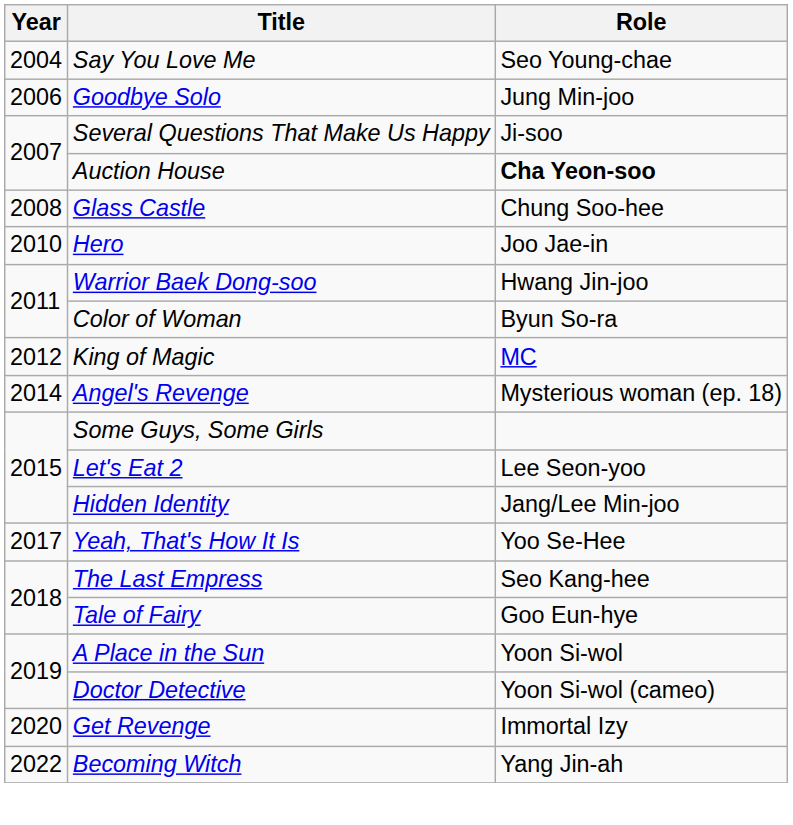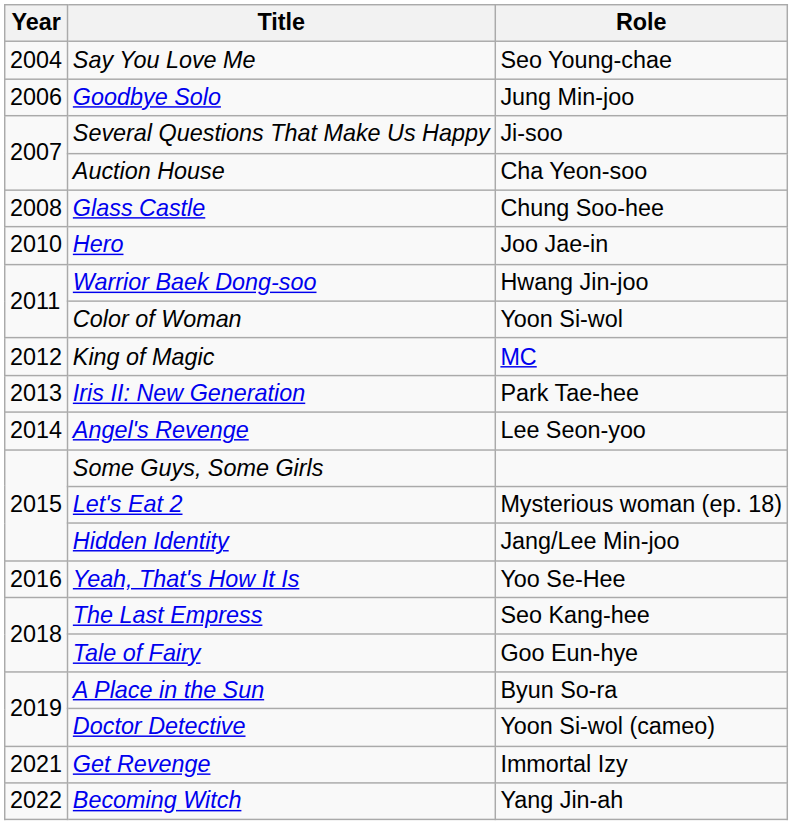 <table class="wikitable">
 <tr>
 <th>Year</th>
 <th>Title</th>
 <th>Role</th>
 </tr>
 <tr>
 <td>2004</td>
 <td><em>Say You Love Me</em></td>
 <td>Seo Young-chae</td>
 </tr>
 <tr>
 <td>2006</td>
 <td><em><a href='#'>Goodbye Solo</a></em></td>
 <td>Jung Min-joo</td>
 </tr>
 <tr>
 <td rowspan=2>2007</td>
 <td><em>Several Questions That Make Us Happy</em></td>
 <td>Ji-soo</td>
 </tr>
 <tr>
 <td><em>Auction House</em></td>
-<td><strong>Cha Yeon-soo</strong></td>
+<td>Cha Yeon-soo</td>
 </tr>
 <tr>
 <td>2008</td>
 <td><em><a href='#'>Glass Castle</a></em></td>
 <td>Chung Soo-hee</td>
 </tr>
 <tr>
 <td>2010</td>
 <td><em><a href='#'>Hero</a></em></td>
 <td>Joo Jae-in</td>
 </tr>
 <tr>
 <td rowspan=2>2011</td>
 <td><em><a href='#'>Warrior Baek Dong-soo</a></em></td>
 <td>Hwang Jin-joo</td>
 </tr>
 <tr>
 <td><em>Color of Woman</em></td>
-<td>Byun So-ra</td>
+<td>Yoon Si-wol</td>
 </tr>
 <tr>
 <td>2012</td>
 <td><em>King of Magic</em></td>
 <td><a href='#'>MC</a></td>
 </tr>
 <tr>
+<td>2013</td>
+<td><em><a href='#'>Iris II: New Generation</a></em></td>
+<td>Park Tae-hee</td>
+</tr>
+<tr>
 <td>2014</td>
 <td><em><a href='#'>Angel's Revenge</a></em></td>
-<td>Mysterious woman (ep. 18)</td>
+<td>Lee Seon-yoo</td>
 </tr>
 <tr>
 <td rowspan=3>2015</td>
 <td><em>Some Guys, Some Girls</em></td>
 <td></td>
 </tr>
 <tr>
 <td><em><a href='#'>Let's Eat 2</a></em></td>
-<td>Lee Seon-yoo</td>
+<td>Mysterious woman (ep. 18)</td>
 </tr>
 <tr>
 <td><em><a href='#'>Hidden Identity</a></em></td>
 <td>Jang/Lee Min-joo</td>
 </tr>
 <tr>
-<td>2017</td>
+<td>2016</td>
 <td><em><a href='#'>Yeah, That's How It Is</a></em></td>
 <td>Yoo Se-Hee</td>
 </tr>
 <tr>
 <td rowspan=2>2018</td>
 <td><em><a href='#'>The Last Empress</a></em></td>
 <td>Seo Kang-hee</td>
 </tr>
 <tr>
 <td><em><a href='#'>Tale of Fairy</a></em></td>
 <td>Goo Eun-hye</td>
 </tr>
 <tr>
 <td rowspan=2>2019</td>
 <td><em><a href='#'>A Place in the Sun</a></em></td>
-<td>Yoon Si-wol</td>
+<td>Byun So-ra</td>
 </tr>
 <tr>
 <td><em><a href='#'>Doctor Detective</a></em></td>
 <td>Yoon Si-wol (cameo)</td>
 </tr>
 <tr>
-<td>2020</td>
+<td>2021</td>
 <td><em><a href='#'>Get Revenge</a></em></td>
 <td>Immortal Izy</td>
 </tr>
 <tr>
 <td>2022</td>
 <td><em><a href='#'>Becoming Witch</a></em></td>
 <td>Yang Jin-ah </td>
 </tr>
 </table>
